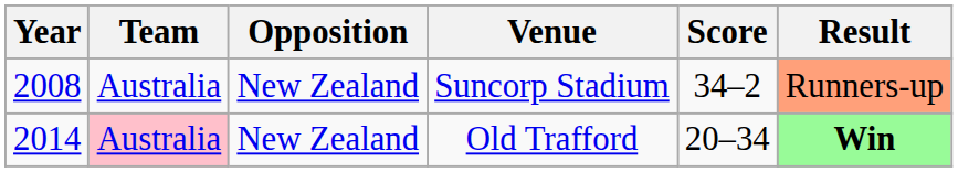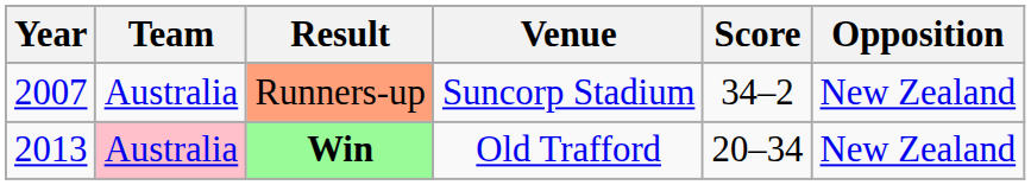 <table class=wikitable>
 <tr>
 <th>Year</th>
 <th>Team</th>
-<th>Opposition</th>
+<th>Result</th>
 <th>Venue</th>
 <th>Score</th>
-<th>Result</th>
+<th>Opposition</th>
 </tr>
 <tr>
-<td style="text-align:center;"><a href='#'>2008</a></td>
+<td style="text-align:center;"><a href='#'>2007</a></td>
 <td><a href='#'>Australia</a></td>
-<td><a href='#'>New Zealand</a></td>
+<td align="center" bgcolor="#ffa07a">Runners-up</td>
 <td style="text-align:center;"><a href='#'>Suncorp Stadium</a></td>
 <td style="text-align:center;">34–2</td>
-<td align="center" bgcolor="#ffa07a">Runners-up</td>
+<td><a href='#'>New Zealand</a></td>
 </tr>
 <tr>
-<td style="text-align:center;"><a href='#'>2014</a></td>
+<td style="text-align:center;"><a href='#'>2013</a></td>
 <td style="background: pink;"><a href='#'>Australia</a></td>
-<td><a href='#'>New Zealand</a></td>
+<td align="center" bgcolor="#98fb98"><strong>Win</strong></td>
 <td style="text-align:center;"><a href='#'>Old Trafford</a></td>
 <td class="nowrap" style="text-align:center;">20–34</td>
-<td align="center" bgcolor="#98fb98"><strong>Win</strong></td>
+<td><a href='#'>New Zealand</a></td>
 </tr>
 </table>
